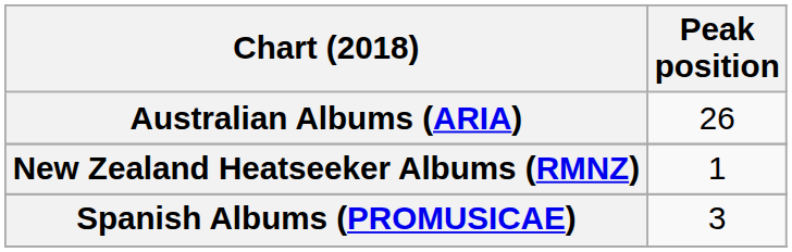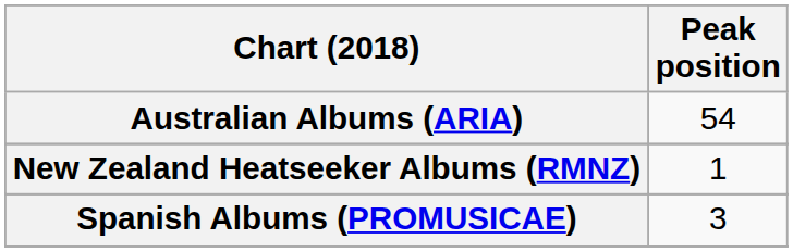 <table class="wikitable sortable plainrowheaders" style="text-align:center">
 <tr>
 <th scope="col">Chart (2018)</th>
 <th scope="col">Peak<br> position</th>
 </tr>
 <tr>
 <th scope="row">Australian Albums (<a href='#'>ARIA</a>)</th>
-<td>26</td>
+<td>54</td>
 </tr>
 <tr>
 </tr>
 <tr>
 </tr>
 <tr>
 </tr>
 <tr>
 </tr>
 <tr>
 </tr>
 <tr>
 </tr>
 <tr>
 </tr>
 <tr>
 </tr>
 <tr>
 <th scope="row">New Zealand Heatseeker Albums (<a href='#'>RMNZ</a>)</th>
 <td>1</td>
 </tr>
 <tr>
 </tr>
 <tr>
 <th scope="row">Spanish Albums (<a href='#'>PROMUSICAE</a>)</th>
 <td>3</td>
 </tr>
 <tr>
 </tr>
 <tr>
 </tr>
 <tr>
 </tr>
 </table>
